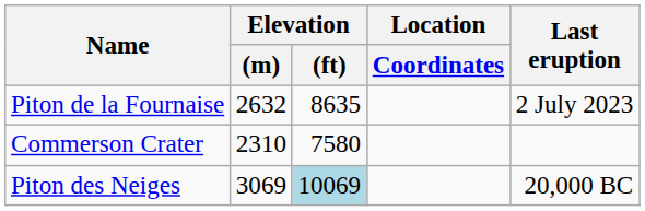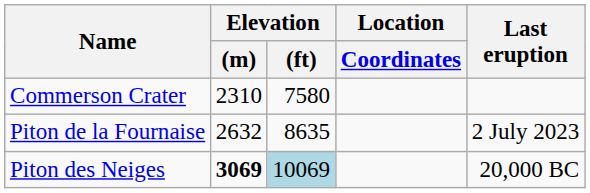 <table class="wikitable">
 <tr>
 <th rowspan="2">Name</th>
 <th colspan ="2">Elevation</th>
 <th>Location</th>
 <th rowspan="2">Last<br>eruption</th>
 </tr>
 <tr>
 <th>(m)</th>
 <th>(ft)</th>
 <th><a href='#'>Coordinates</a></th>
 </tr>
 <tr align="right">
+<td align="left"><a href='#'>Commerson Crater</a></td>
+<td>2310</td>
+<td>7580</td>
+<td></td>
+<td></td>
+</tr>
+<tr align="right">
 <td align="left"><a href='#'>Piton de la Fournaise</a></td>
 <td>2632</td>
 <td>8635</td>
 <td></td>
 <td>2 July 2023</td>
 </tr>
 <tr align="right">
-<td align="left"><a href='#'>Commerson Crater</a></td>
-<td>2310</td>
-<td>7580</td>
-<td></td>
-<td></td>
-</tr>
-<tr align="right">
 <td align="left"><a href='#'>Piton des Neiges</a></td>
-<td>3069</td>
+<td><strong>3069</strong></td>
 <td style="background: lightblue;">10069</td>
 <td></td>
 <td>20,000 BC</td>
 </tr>
 </table>
